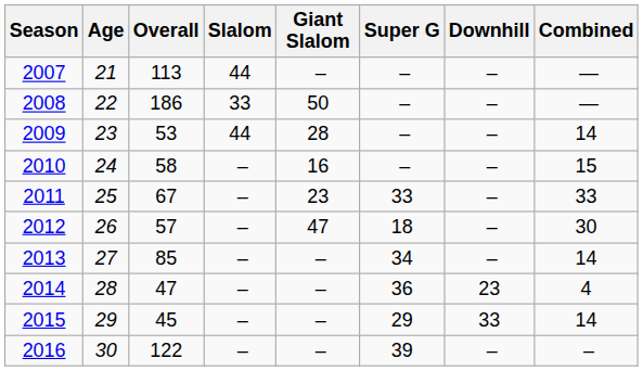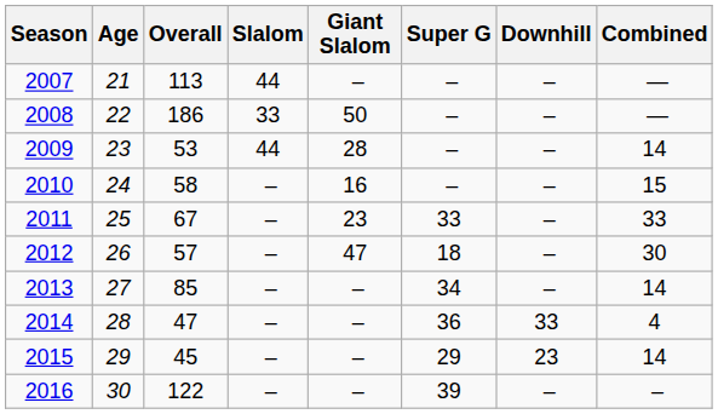 <table class="wikitable" style="text-align:center; font-size:100%;">
 <tr>
 <th>Season</th>
 <th>Age</th>
 <th>Overall</th>
 <th>Slalom</th>
 <th>Giant<br> Slalom </th>
 <th>Super G</th>
 <th>Downhill</th>
 <th>Combined</th>
 </tr>
 <tr>
 <td><a href='#'>2007</a></td>
 <td><em>21</em></td>
 <td>113</td>
 <td>44</td>
 <td> –</td>
 <td> –</td>
 <td> –</td>
 <td> —</td>
 </tr>
 <tr>
 <td><a href='#'>2008</a></td>
 <td><em>22</em></td>
 <td>186</td>
 <td>33</td>
 <td>50</td>
 <td> –</td>
 <td> –</td>
 <td> —</td>
 </tr>
 <tr>
 <td><a href='#'>2009</a></td>
 <td><em>23</em></td>
 <td>53</td>
 <td>44</td>
 <td>28</td>
 <td> –</td>
 <td> –</td>
 <td>14</td>
 </tr>
 <tr>
 <td><a href='#'>2010</a></td>
 <td><em>24</em></td>
 <td>58</td>
 <td> –</td>
 <td>16</td>
 <td> –</td>
 <td> –</td>
 <td>15</td>
 </tr>
 <tr>
 <td><a href='#'>2011</a></td>
 <td><em>25</em></td>
 <td>67</td>
 <td> –</td>
 <td>23</td>
 <td>33</td>
 <td> –</td>
 <td>33</td>
 </tr>
 <tr>
 <td><a href='#'>2012</a></td>
 <td><em>26</em></td>
 <td>57</td>
 <td> –</td>
 <td>47</td>
 <td>18</td>
 <td> –</td>
 <td>30</td>
 </tr>
 <tr>
 <td><a href='#'>2013</a></td>
 <td><em>27</em></td>
 <td>85</td>
 <td> –</td>
 <td> –</td>
 <td>34</td>
 <td> –</td>
 <td>14</td>
 </tr>
 <tr>
 <td><a href='#'>2014</a></td>
 <td><em>28</em></td>
 <td>47</td>
 <td> –</td>
 <td> –</td>
 <td>36</td>
-<td>23</td>
+<td>33</td>
 <td>4</td>
 </tr>
 <tr>
 <td><a href='#'>2015</a></td>
 <td><em>29</em></td>
 <td>45</td>
 <td> –</td>
 <td> –</td>
 <td>29</td>
-<td>33</td>
+<td>23</td>
 <td>14</td>
 </tr>
 <tr>
 <td><a href='#'>2016</a></td>
 <td><em>30</em></td>
 <td>122</td>
 <td> –</td>
 <td> –</td>
 <td>39</td>
 <td> –</td>
 <td> –</td>
 </tr>
 </table>
